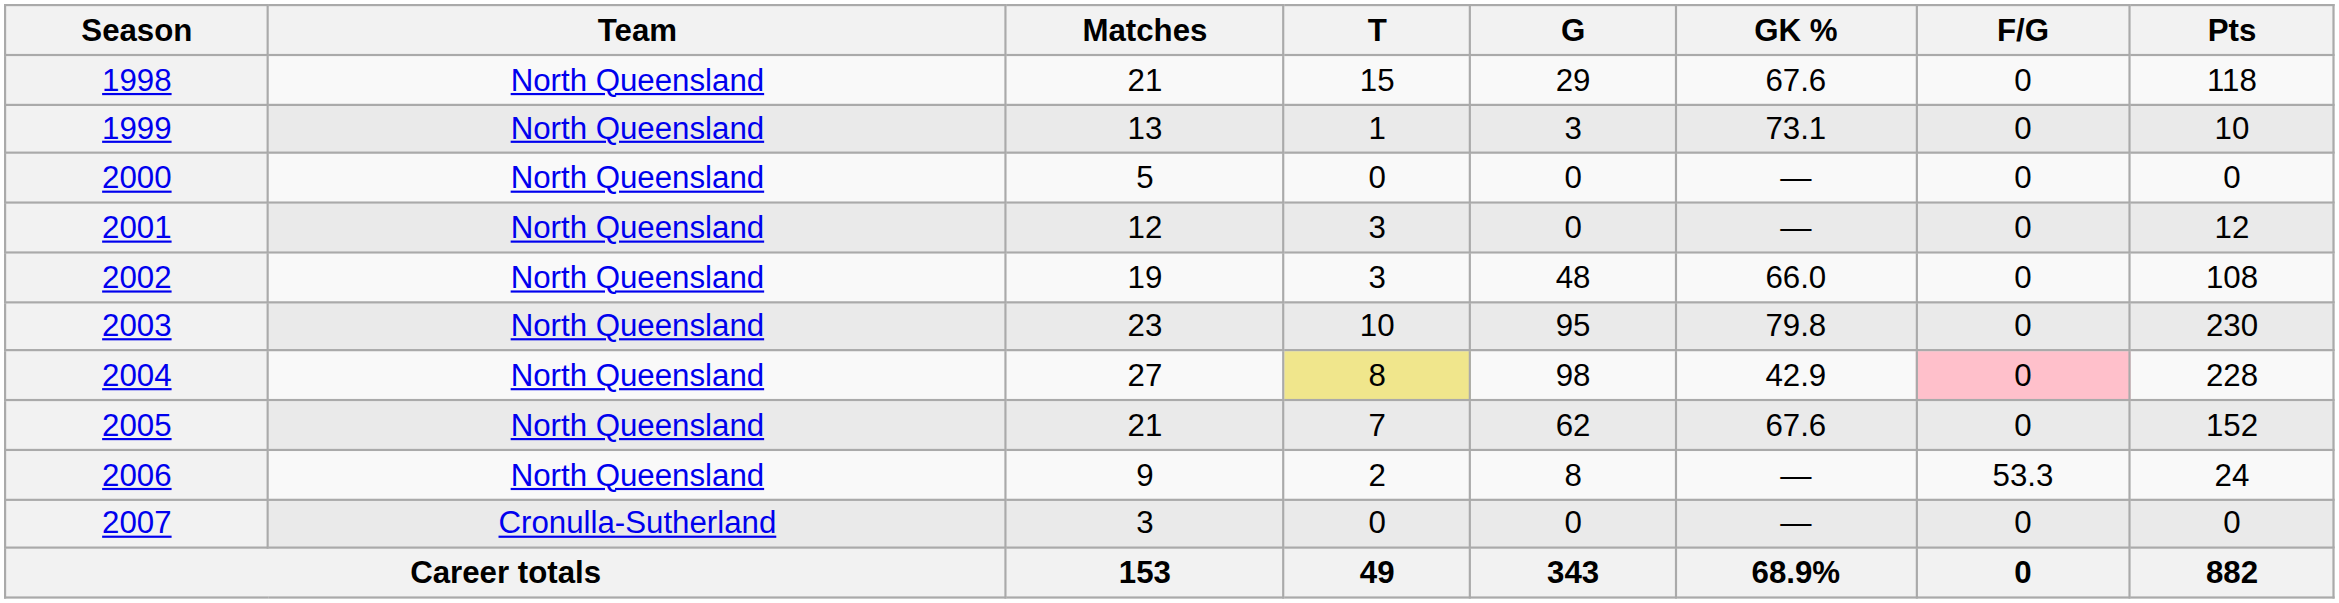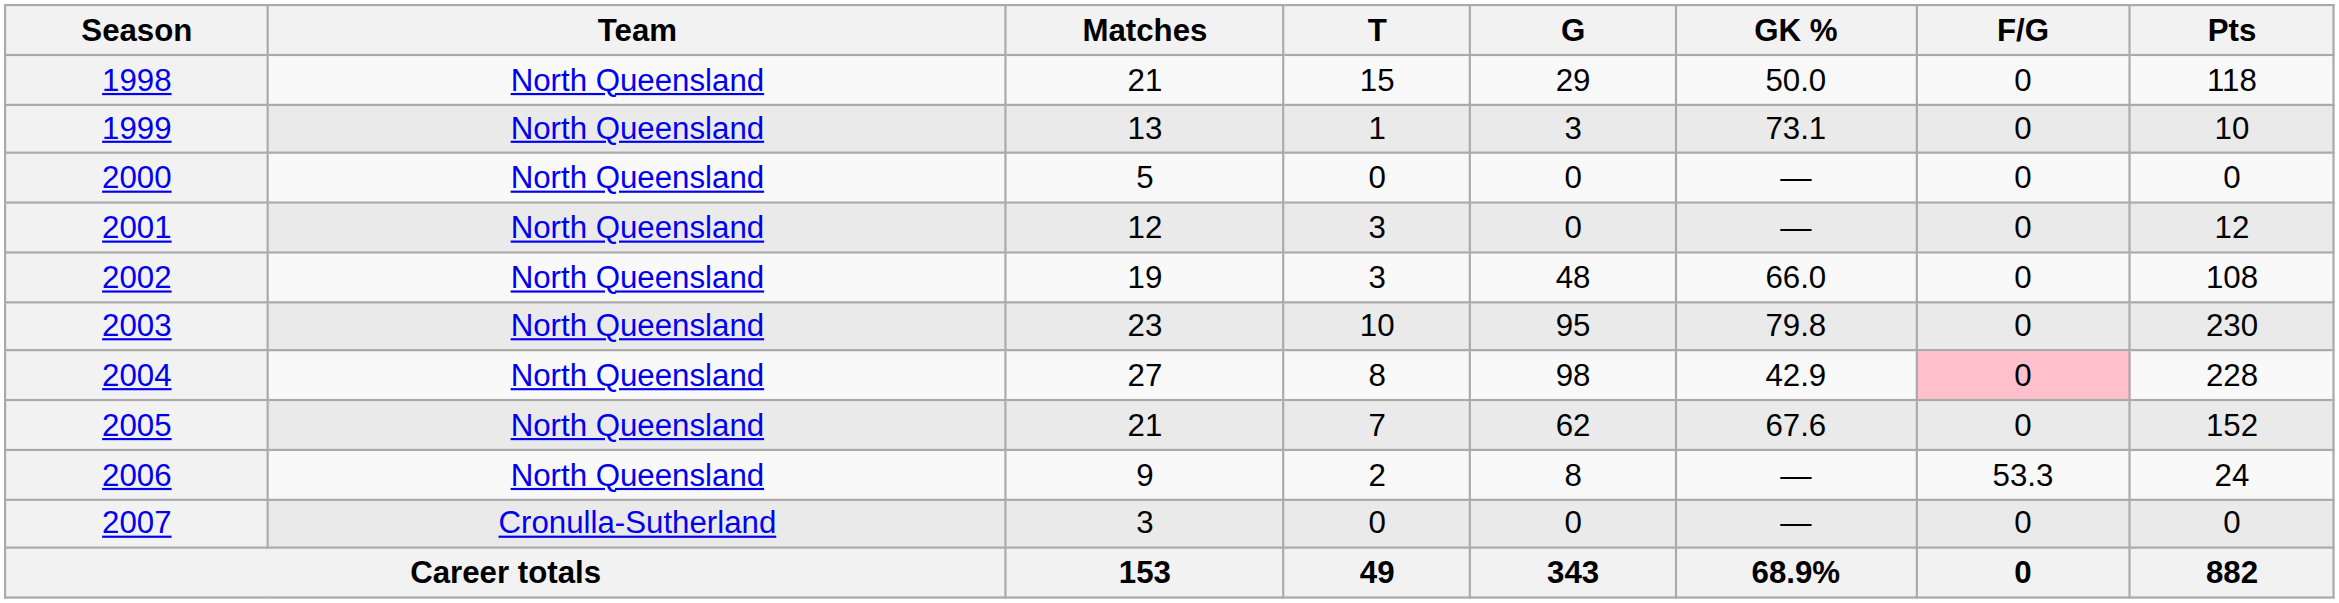 <table class="wikitable sortable"  style="font-size:90%; text-align:center; width:85%;">
 <tr>
 <th width=2%>Season</th>
 <th width=8%>Team</th>
 <th width=2%>Matches</th>
 <th width=2%>T</th>
 <th width=2%>G</th>
 <th width=2%>GK %</th>
 <th width=2%>F/G</th>
 <th width=2%>Pts</th>
 </tr>
 <tr>
 <th scope="row" style="text-align:center; font-weight:normal"><a href='#'>1998</a></th>
 <td style="text-align:center;"> <a href='#'>North Queensland</a></td>
 <td>21</td>
 <td>15</td>
 <td>29</td>
-<td>67.6</td>
+<td>50.0</td>
 <td>0</td>
 <td>118</td>
 </tr>
 <tr style="background-color: #EAEAEA">
 <th scope="row" style="text-align:center; font-weight:normal"><a href='#'>1999</a></th>
 <td style="text-align:center;"> <a href='#'>North Queensland</a></td>
 <td>13</td>
 <td>1</td>
 <td>3</td>
 <td>73.1</td>
 <td>0</td>
 <td>10</td>
 </tr>
 <tr>
 <th scope="row" style="text-align:center; font-weight:normal"><a href='#'>2000</a></th>
 <td style="text-align:center;"> <a href='#'>North Queensland</a></td>
 <td>5</td>
 <td>0</td>
 <td>0</td>
 <td>—</td>
 <td>0</td>
 <td>0</td>
 </tr>
 <tr style="background-color: #EAEAEA">
 <th scope="row" style="text-align:center; font-weight:normal"><a href='#'>2001</a></th>
 <td style="text-align:center;"> <a href='#'>North Queensland</a></td>
 <td>12</td>
 <td>3</td>
 <td>0</td>
 <td>—</td>
 <td>0</td>
 <td>12</td>
 </tr>
 <tr>
 <th scope="row" style="text-align:center; font-weight:normal"><a href='#'>2002</a></th>
 <td style="text-align:center;"> <a href='#'>North Queensland</a></td>
 <td>19</td>
 <td>3</td>
 <td>48</td>
 <td>66.0</td>
 <td>0</td>
 <td>108</td>
 </tr>
 <tr style="background-color: #EAEAEA">
 <th scope="row" style="text-align:center; font-weight:normal"><a href='#'>2003</a></th>
 <td style="text-align:center;"> <a href='#'>North Queensland</a></td>
 <td>23</td>
 <td>10</td>
 <td>95</td>
 <td>79.8</td>
 <td>0</td>
 <td>230</td>
 </tr>
 <tr>
 <th scope="row" style="text-align:center; font-weight:normal"><a href='#'>2004</a></th>
 <td style="text-align:center;"> <a href='#'>North Queensland</a></td>
 <td>27</td>
-<td style="background: khaki;">8</td>
+<td>8</td>
 <td>98</td>
 <td>42.9</td>
 <td style="background: pink;">0</td>
 <td>228</td>
 </tr>
 <tr style="background-color: #EAEAEA">
 <th scope="row" style="text-align:center; font-weight:normal"><a href='#'>2005</a></th>
 <td style="text-align:center;"> <a href='#'>North Queensland</a></td>
 <td>21</td>
 <td>7</td>
 <td>62</td>
 <td>67.6</td>
 <td>0</td>
 <td>152</td>
 </tr>
 <tr>
 <th scope="row" style="text-align:center; font-weight:normal"><a href='#'>2006</a></th>
 <td style="text-align:center;"> <a href='#'>North Queensland</a></td>
 <td>9</td>
 <td>2</td>
 <td>8</td>
 <td>—</td>
 <td>53.3</td>
 <td>24</td>
 </tr>
 <tr style="background-color: #EAEAEA">
 <th scope="row" style="text-align:center; font-weight:normal"><a href='#'>2007</a></th>
 <td style="text-align:center;"> <a href='#'>Cronulla-Sutherland</a></td>
 <td>3</td>
 <td>0</td>
 <td>0</td>
 <td>—</td>
 <td>0</td>
 <td>0</td>
 </tr>
 <tr class="sortbottom">
 <th colspan=2>Career totals</th>
 <th>153</th>
 <th>49</th>
 <th>343</th>
 <th>68.9%</th>
 <th>0</th>
 <th>882</th>
 </tr>
 </table>
